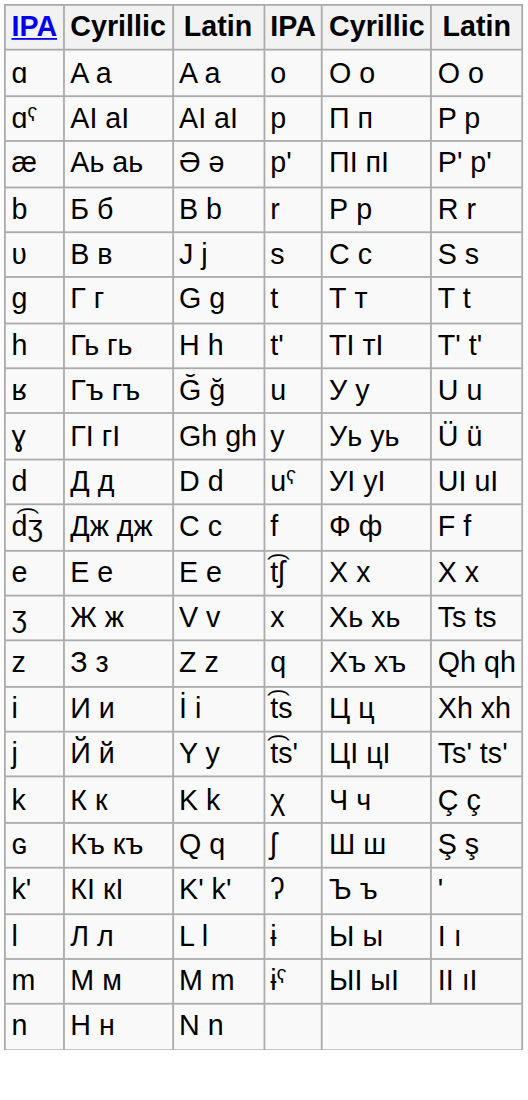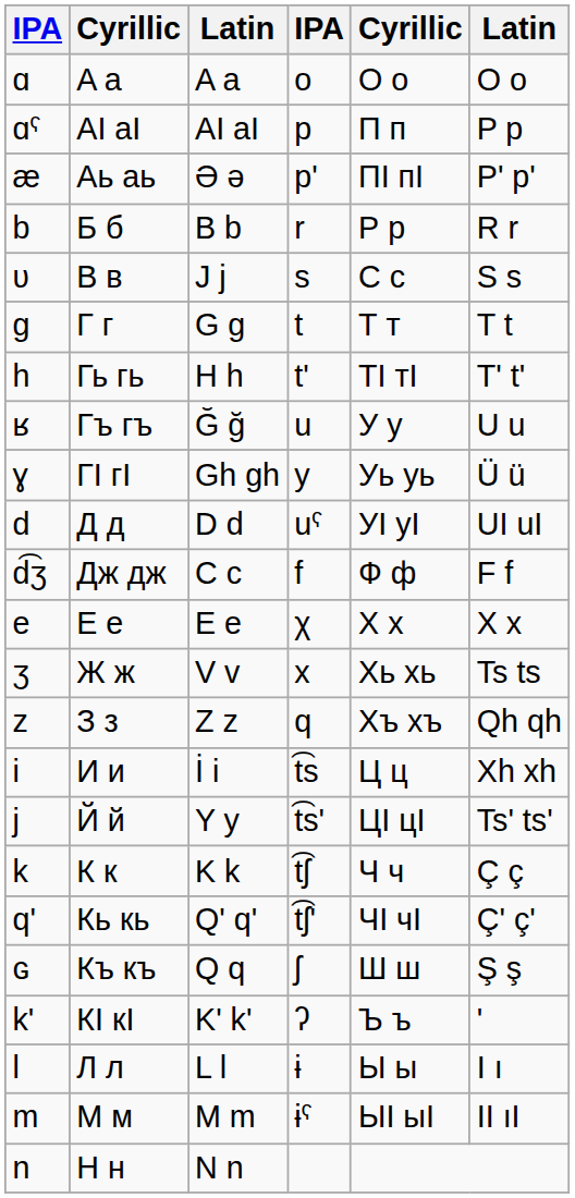 <table class="wikitable">
 <tr>
 <th><a href='#'>IPA</a></th>
 <th>Cyrillic</th>
 <th>Latin</th>
 <th>IPA</th>
 <th>Cyrillic</th>
 <th>Latin</th>
 </tr>
 <tr>
 <td>ɑ</td>
 <td>A a</td>
 <td>A a</td>
 <td>o</td>
 <td>О о</td>
 <td>O o</td>
 </tr>
 <tr>
 <td>ɑˤ</td>
 <td>АӀ аӀ</td>
 <td>AӀ aӀ</td>
 <td>p</td>
 <td>П п</td>
 <td>P p</td>
 </tr>
 <tr>
 <td>æ</td>
 <td>Аь аь</td>
 <td>Ə ə</td>
 <td>p'</td>
 <td>ПӀ пӀ</td>
 <td>P' p'</td>
 </tr>
 <tr>
 <td>b</td>
 <td>Б б</td>
 <td>B b</td>
 <td>r</td>
 <td>Р р</td>
 <td>R r</td>
 </tr>
 <tr>
 <td>ʋ</td>
 <td>В в</td>
 <td>J j</td>
 <td>s</td>
 <td>С с</td>
 <td>S s</td>
 </tr>
 <tr>
 <td>g</td>
 <td>Г г</td>
 <td>G g</td>
 <td>t</td>
 <td>Т т</td>
 <td>T t</td>
 </tr>
 <tr>
 <td>h</td>
 <td>Гь гь</td>
 <td>H h</td>
 <td>t'</td>
 <td>ТӀ тӀ</td>
 <td>T' t'</td>
 </tr>
 <tr>
 <td>ʁ</td>
 <td>Гъ гъ</td>
 <td>Ğ ğ</td>
 <td>u</td>
 <td>У у</td>
 <td>U u</td>
 </tr>
 <tr>
 <td>ɣ</td>
 <td>ГӀ гӀ</td>
 <td>Gh gh</td>
 <td>y</td>
 <td>Уь уь</td>
 <td>Ü ü</td>
 </tr>
 <tr>
 <td>d</td>
 <td>Д д</td>
 <td>D d</td>
 <td>uˤ</td>
 <td>УӀ уӀ</td>
 <td>UӀ uӀ</td>
 </tr>
 <tr>
 <td>d͡ʒ</td>
 <td>Дж дж</td>
 <td>C c</td>
 <td>f</td>
 <td>Ф ф</td>
 <td>F f</td>
 </tr>
 <tr>
 <td>e</td>
 <td>Е е</td>
 <td>E e</td>
-<td>t͡ʃ</td>
+<td>χ</td>
 <td>Х х</td>
 <td>X x</td>
 </tr>
 <tr>
 <td>ʒ</td>
 <td>Ж ж</td>
 <td>V v</td>
 <td>x</td>
 <td>Хь хь</td>
 <td>Ts ts</td>
 </tr>
 <tr>
 <td>z</td>
 <td>З з</td>
 <td>Z z</td>
 <td>q</td>
 <td>Хъ хъ</td>
 <td>Qh qh</td>
 </tr>
 <tr>
 <td>i</td>
 <td>И и</td>
 <td>İ i</td>
 <td>t͡s</td>
 <td>Ц ц</td>
 <td>Xh xh</td>
 </tr>
 <tr>
 <td>j</td>
 <td>Й й</td>
 <td>Y y</td>
 <td>t͡s'</td>
 <td>ЦӀ цӀ</td>
 <td>Ts' ts'</td>
 </tr>
 <tr>
 <td>k</td>
 <td>К к</td>
 <td>K k</td>
-<td>χ</td>
+<td>t͡ʃ</td>
 <td>Ч ч</td>
 <td>Ç ç</td>
+</tr>
+<tr>
+<td>q'</td>
+<td>Кь кь</td>
+<td>Q' q'</td>
+<td>t͡ʃ'</td>
+<td>ЧӀ чӀ</td>
+<td>Ç' ç'</td>
 </tr>
 <tr>
 <td>ɢ</td>
 <td>Къ къ</td>
 <td>Q q</td>
 <td>ʃ</td>
 <td>Ш ш</td>
 <td>Ş ş</td>
 </tr>
 <tr>
 <td>k'</td>
 <td>КӀ кӀ</td>
 <td>K' k'</td>
 <td>ʔ</td>
 <td>Ъ ъ</td>
 <td>'</td>
 </tr>
 <tr>
 <td>l</td>
 <td>Л л</td>
 <td>L l</td>
 <td>ɨ</td>
 <td>Ы ы</td>
 <td>I ı</td>
 </tr>
 <tr>
 <td>m</td>
 <td>М м</td>
 <td>M m</td>
 <td>ɨˤ</td>
 <td>ЫӀ ыӀ</td>
 <td>IӀ ıӀ</td>
 </tr>
 <tr>
 <td>n</td>
 <td>Н н</td>
 <td>N n</td>
 <td></td>
 </tr>
 </table>
